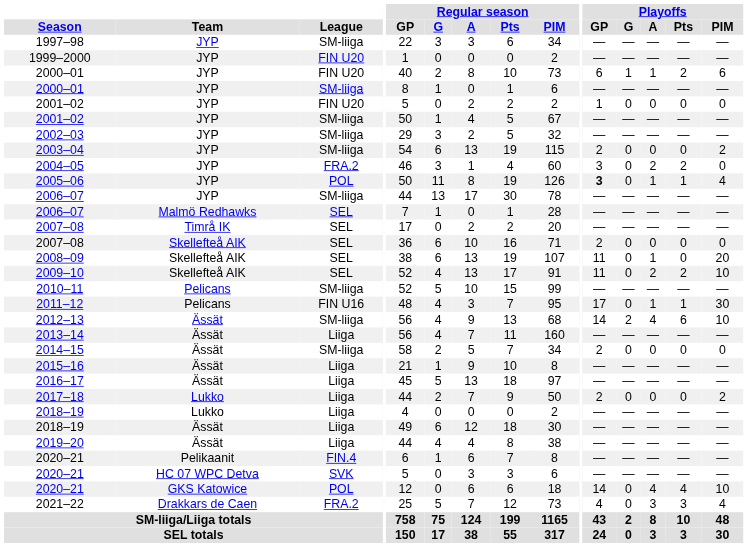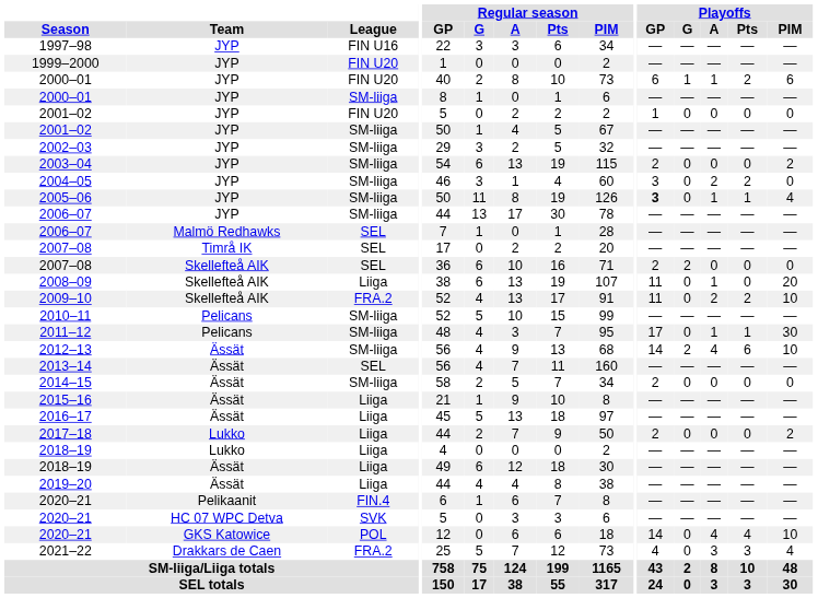 <table border="0" cellpadding="1" cellspacing="0" style="text-align:center; width:60em">
 <tr bgcolor="#e0e0e0">
 <th colspan="3" bgcolor="#ffffff"></th>
 <th rowspan="99" bgcolor="#ffffff"></th>
 <th colspan="5"><a href='#'>Regular season</a></th>
 <th rowspan="99" bgcolor="#ffffff"></th>
 <th colspan="5"><a href='#'>Playoffs</a></th>
 </tr>
 <tr bgcolor="#e0e0e0">
 <th><a href='#'>Season</a></th>
 <th>Team</th>
 <th>League</th>
 <th>GP</th>
 <th><a href='#'>G</a></th>
 <th><a href='#'>A</a></th>
 <th><a href='#'>Pts</a></th>
 <th><a href='#'>PIM</a></th>
 <th>GP</th>
 <th>G</th>
 <th>A</th>
 <th>Pts</th>
 <th>PIM</th>
 </tr>
 <tr>
 <td>1997–98</td>
 <td><a href='#'>JYP</a></td>
-<td>SM-liiga</td>
+<td>FIN U16</td>
 <td>22</td>
 <td>3</td>
 <td>3</td>
 <td>6</td>
 <td>34</td>
 <td>—</td>
 <td>—</td>
 <td>—</td>
 <td>—</td>
 <td>—</td>
 </tr>
 <tr bgcolor="#f0f0f0">
 <td>1999–2000</td>
 <td>JYP</td>
 <td><a href='#'>FIN U20</a></td>
 <td>1</td>
 <td>0</td>
 <td>0</td>
 <td>0</td>
 <td>2</td>
 <td>—</td>
 <td>—</td>
 <td>—</td>
 <td>—</td>
 <td>—</td>
 </tr>
 <tr>
 <td>2000–01</td>
 <td>JYP</td>
 <td>FIN U20</td>
 <td>40</td>
 <td>2</td>
 <td>8</td>
 <td>10</td>
 <td>73</td>
 <td>6</td>
 <td>1</td>
 <td>1</td>
 <td>2</td>
 <td>6</td>
 </tr>
 <tr bgcolor="#f0f0f0">
 <td><a href='#'>2000–01</a></td>
 <td>JYP</td>
 <td><a href='#'>SM-liiga</a></td>
 <td>8</td>
 <td>1</td>
 <td>0</td>
 <td>1</td>
 <td>6</td>
 <td>—</td>
 <td>—</td>
 <td>—</td>
 <td>—</td>
 <td>—</td>
 </tr>
 <tr>
 <td>2001–02</td>
 <td>JYP</td>
 <td>FIN U20</td>
 <td>5</td>
 <td>0</td>
 <td>2</td>
 <td>2</td>
 <td>2</td>
 <td>1</td>
 <td>0</td>
 <td>0</td>
 <td>0</td>
 <td>0</td>
 </tr>
 <tr bgcolor="#f0f0f0">
 <td><a href='#'>2001–02</a></td>
 <td>JYP</td>
 <td>SM-liiga</td>
 <td>50</td>
 <td>1</td>
 <td>4</td>
 <td>5</td>
 <td>67</td>
 <td>—</td>
 <td>—</td>
 <td>—</td>
 <td>—</td>
 <td>—</td>
 </tr>
 <tr>
 <td><a href='#'>2002–03</a></td>
 <td>JYP</td>
 <td>SM-liiga</td>
 <td>29</td>
 <td>3</td>
 <td>2</td>
 <td>5</td>
 <td>32</td>
 <td>—</td>
 <td>—</td>
 <td>—</td>
 <td>—</td>
 <td>—</td>
 </tr>
 <tr bgcolor="#f0f0f0">
 <td><a href='#'>2003–04</a></td>
 <td>JYP</td>
 <td>SM-liiga</td>
 <td>54</td>
 <td>6</td>
 <td>13</td>
 <td>19</td>
 <td>115</td>
 <td>2</td>
 <td>0</td>
 <td>0</td>
 <td>0</td>
 <td>2</td>
 </tr>
 <tr>
 <td><a href='#'>2004–05</a></td>
 <td>JYP</td>
-<td><a href='#'>FRA.2</a></td>
+<td>SM-liiga</td>
 <td>46</td>
 <td>3</td>
 <td>1</td>
 <td>4</td>
 <td>60</td>
 <td>3</td>
 <td>0</td>
 <td>2</td>
 <td>2</td>
 <td>0</td>
 </tr>
 <tr bgcolor="#f0f0f0">
 <td><a href='#'>2005–06</a></td>
 <td>JYP</td>
-<td><a href='#'>POL</a></td>
+<td>SM-liiga</td>
 <td>50</td>
 <td>11</td>
 <td>8</td>
 <td>19</td>
 <td>126</td>
 <td><strong>3</strong></td>
 <td>0</td>
 <td>1</td>
 <td>1</td>
 <td>4</td>
 </tr>
 <tr>
 <td><a href='#'>2006–07</a></td>
 <td>JYP</td>
 <td>SM-liiga</td>
 <td>44</td>
 <td>13</td>
 <td>17</td>
 <td>30</td>
 <td>78</td>
 <td>—</td>
 <td>—</td>
 <td>—</td>
 <td>—</td>
 <td>—</td>
 </tr>
 <tr bgcolor="#f0f0f0">
 <td><a href='#'>2006–07</a></td>
 <td><a href='#'>Malmö Redhawks</a></td>
 <td><a href='#'>SEL</a></td>
 <td>7</td>
 <td>1</td>
 <td>0</td>
 <td>1</td>
 <td>28</td>
 <td>—</td>
 <td>—</td>
 <td>—</td>
 <td>—</td>
 <td>—</td>
 </tr>
 <tr>
 <td><a href='#'>2007–08</a></td>
 <td><a href='#'>Timrå IK</a></td>
 <td>SEL</td>
 <td>17</td>
 <td>0</td>
 <td>2</td>
 <td>2</td>
 <td>20</td>
 <td>—</td>
 <td>—</td>
 <td>—</td>
 <td>—</td>
 <td>—</td>
 </tr>
 <tr bgcolor="#f0f0f0">
 <td>2007–08</td>
 <td><a href='#'>Skellefteå AIK</a></td>
 <td>SEL</td>
 <td>36</td>
 <td>6</td>
 <td>10</td>
 <td>16</td>
 <td>71</td>
 <td>2</td>
-<td>0</td>
+<td>2</td>
 <td>0</td>
 <td>0</td>
 <td>0</td>
 </tr>
 <tr>
 <td><a href='#'>2008–09</a></td>
 <td>Skellefteå AIK</td>
-<td>SEL</td>
+<td>Liiga</td>
 <td>38</td>
 <td>6</td>
 <td>13</td>
 <td>19</td>
 <td>107</td>
 <td>11</td>
 <td>0</td>
 <td>1</td>
 <td>0</td>
 <td>20</td>
 </tr>
 <tr bgcolor="#f0f0f0">
 <td><a href='#'>2009–10</a></td>
 <td>Skellefteå AIK</td>
-<td>SEL</td>
+<td><a href='#'>FRA.2</a></td>
 <td>52</td>
 <td>4</td>
 <td>13</td>
 <td>17</td>
 <td>91</td>
 <td>11</td>
 <td>0</td>
 <td>2</td>
 <td>2</td>
 <td>10</td>
 </tr>
 <tr>
 <td><a href='#'>2010–11</a></td>
 <td><a href='#'>Pelicans</a></td>
 <td>SM-liiga</td>
 <td>52</td>
 <td>5</td>
 <td>10</td>
 <td>15</td>
 <td>99</td>
 <td>—</td>
 <td>—</td>
 <td>—</td>
 <td>—</td>
 <td>—</td>
 </tr>
 <tr bgcolor="#f0f0f0">
 <td><a href='#'>2011–12</a></td>
 <td>Pelicans</td>
-<td>FIN U16</td>
+<td>SM-liiga</td>
 <td>48</td>
 <td>4</td>
 <td>3</td>
 <td>7</td>
 <td>95</td>
 <td>17</td>
 <td>0</td>
 <td>1</td>
 <td>1</td>
 <td>30</td>
 </tr>
 <tr>
 <td><a href='#'>2012–13</a></td>
 <td><a href='#'>Ässät</a></td>
 <td>SM-liiga</td>
 <td>56</td>
 <td>4</td>
 <td>9</td>
 <td>13</td>
 <td>68</td>
 <td>14</td>
 <td>2</td>
 <td>4</td>
 <td>6</td>
 <td>10</td>
 </tr>
 <tr bgcolor="#f0f0f0">
 <td><a href='#'>2013–14</a></td>
 <td>Ässät</td>
-<td>Liiga</td>
+<td>SEL</td>
 <td>56</td>
 <td>4</td>
 <td>7</td>
 <td>11</td>
 <td>160</td>
 <td>—</td>
 <td>—</td>
 <td>—</td>
 <td>—</td>
 <td>—</td>
 </tr>
 <tr>
 <td><a href='#'>2014–15</a></td>
 <td>Ässät</td>
 <td>SM-liiga</td>
 <td>58</td>
 <td>2</td>
 <td>5</td>
 <td>7</td>
 <td>34</td>
 <td>2</td>
 <td>0</td>
 <td>0</td>
 <td>0</td>
 <td>0</td>
 </tr>
 <tr bgcolor="#f0f0f0">
 <td><a href='#'>2015–16</a></td>
 <td>Ässät</td>
 <td>Liiga</td>
 <td>21</td>
 <td>1</td>
 <td>9</td>
 <td>10</td>
 <td>8</td>
 <td>—</td>
 <td>—</td>
 <td>—</td>
 <td>—</td>
 <td>—</td>
 </tr>
 <tr>
 <td><a href='#'>2016–17</a></td>
 <td>Ässät</td>
 <td>Liiga</td>
 <td>45</td>
 <td>5</td>
 <td>13</td>
 <td>18</td>
 <td>97</td>
 <td>—</td>
 <td>—</td>
 <td>—</td>
 <td>—</td>
 <td>—</td>
 </tr>
 <tr bgcolor="#f0f0f0">
 <td><a href='#'>2017–18</a></td>
 <td><a href='#'>Lukko</a></td>
 <td>Liiga</td>
 <td>44</td>
 <td>2</td>
 <td>7</td>
 <td>9</td>
 <td>50</td>
 <td>2</td>
 <td>0</td>
 <td>0</td>
 <td>0</td>
 <td>2</td>
 </tr>
 <tr>
 <td><a href='#'>2018–19</a></td>
 <td>Lukko</td>
 <td>Liiga</td>
 <td>4</td>
 <td>0</td>
 <td>0</td>
 <td>0</td>
 <td>2</td>
 <td>—</td>
 <td>—</td>
 <td>—</td>
 <td>—</td>
 <td>—</td>
 </tr>
 <tr bgcolor="#f0f0f0">
 <td>2018–19</td>
 <td>Ässät</td>
 <td>Liiga</td>
 <td>49</td>
 <td>6</td>
 <td>12</td>
 <td>18</td>
 <td>30</td>
 <td>—</td>
 <td>—</td>
 <td>—</td>
 <td>—</td>
 <td>—</td>
 </tr>
 <tr>
 <td><a href='#'>2019–20</a></td>
 <td>Ässät</td>
 <td>Liiga</td>
 <td>44</td>
 <td>4</td>
 <td>4</td>
 <td>8</td>
 <td>38</td>
 <td>—</td>
 <td>—</td>
 <td>—</td>
 <td>—</td>
 <td>—</td>
 </tr>
 <tr bgcolor="#f0f0f0">
 <td>2020–21</td>
 <td>Pelikaanit</td>
 <td><a href='#'>FIN.4</a></td>
 <td>6</td>
 <td>1</td>
 <td>6</td>
 <td>7</td>
 <td>8</td>
 <td>—</td>
 <td>—</td>
 <td>—</td>
 <td>—</td>
 <td>—</td>
 </tr>
 <tr>
 <td><a href='#'>2020–21</a></td>
 <td><a href='#'>HC 07 WPC Detva</a></td>
 <td><a href='#'>SVK</a></td>
 <td>5</td>
 <td>0</td>
 <td>3</td>
 <td>3</td>
 <td>6</td>
 <td>—</td>
 <td>—</td>
 <td>—</td>
 <td>—</td>
 <td>—</td>
 </tr>
 <tr bgcolor="#f0f0f0">
 <td><a href='#'>2020–21</a></td>
 <td><a href='#'>GKS Katowice</a></td>
 <td><a href='#'>POL</a></td>
 <td>12</td>
 <td>0</td>
 <td>6</td>
 <td>6</td>
 <td>18</td>
 <td>14</td>
 <td>0</td>
 <td>4</td>
 <td>4</td>
 <td>10</td>
 </tr>
 <tr>
 <td>2021–22</td>
 <td><a href='#'>Drakkars de Caen</a></td>
 <td><a href='#'>FRA.2</a></td>
 <td>25</td>
 <td>5</td>
 <td>7</td>
 <td>12</td>
 <td>73</td>
 <td>4</td>
 <td>0</td>
 <td>3</td>
 <td>3</td>
 <td>4</td>
 </tr>
 <tr bgcolor="#e0e0e0">
 <th colspan="3">SM-liiga/Liiga totals</th>
 <th>758</th>
 <th>75</th>
 <th>124</th>
 <th>199</th>
 <th>1165</th>
 <th>43</th>
 <th>2</th>
 <th>8</th>
 <th>10</th>
 <th>48</th>
 </tr>
 <tr bgcolor="#e0e0e0">
 <th colspan="3">SEL totals</th>
 <th>150</th>
 <th>17</th>
 <th>38</th>
 <th>55</th>
 <th>317</th>
 <th>24</th>
 <th>0</th>
 <th>3</th>
 <th>3</th>
 <th>30</th>
 </tr>
 </table>
